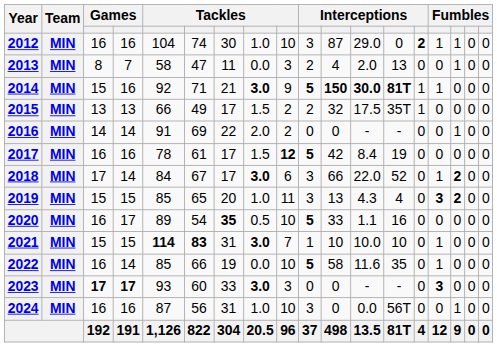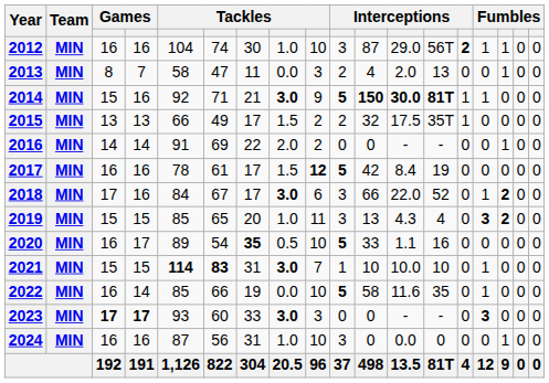 <table class="wikitable" style="text-align: center;">
 <tr>
 <th rowspan="2">Year</th>
 <th rowspan="2">Team</th>
 <th colspan="2">Games</th>
 <th colspan="5">Tackles</th>
 <th colspan="5">Interceptions</th>
 <th colspan="5">Fumbles</th>
 </tr>
 <tr>
 <th></th>
 <th></th>
 <th></th>
 <th></th>
 <th></th>
 <th></th>
 <th></th>
 <th></th>
 <th></th>
 <th></th>
 <th></th>
 <th></th>
 <th></th>
 <th></th>
 <th></th>
 <th></th>
 </tr>
 <tr>
 <th><a href='#'>2012</a></th>
 <th><a href='#'>MIN</a></th>
 <td>16</td>
 <td>16</td>
 <td>104</td>
 <td>74</td>
 <td>30</td>
 <td>1.0</td>
 <td>10</td>
 <td>3</td>
 <td>87</td>
 <td>29.0</td>
-<td>0</td>
+<td>56T</td>
 <td><strong>2</strong></td>
 <td>1</td>
 <td>1</td>
 <td>0</td>
 <td>0</td>
 </tr>
 <tr>
 <th><a href='#'>2013</a></th>
 <th><a href='#'>MIN</a></th>
 <td>8</td>
 <td>7</td>
 <td>58</td>
 <td>47</td>
 <td>11</td>
 <td>0.0</td>
 <td>3</td>
 <td>2</td>
 <td>4</td>
 <td>2.0</td>
 <td>13</td>
 <td>0</td>
 <td>0</td>
 <td>1</td>
 <td>0</td>
 <td>0</td>
 </tr>
 <tr>
 <th><a href='#'>2014</a></th>
 <th><a href='#'>MIN</a></th>
 <td>15</td>
 <td>16</td>
 <td>92</td>
 <td>71</td>
 <td>21</td>
 <td><strong>3.0</strong></td>
 <td>9</td>
 <td><strong>5</strong></td>
 <td><strong>150</strong></td>
 <td><strong>30.0</strong></td>
 <td><strong>81T</strong></td>
 <td>1</td>
 <td>1</td>
 <td>0</td>
 <td>0</td>
 <td>0</td>
 </tr>
 <tr>
 <th><a href='#'>2015</a></th>
 <th><a href='#'>MIN</a></th>
 <td>13</td>
 <td>13</td>
 <td>66</td>
 <td>49</td>
 <td>17</td>
 <td>1.5</td>
 <td>2</td>
 <td>2</td>
 <td>32</td>
 <td>17.5</td>
 <td>35T</td>
 <td>1</td>
 <td>0</td>
 <td>0</td>
 <td>0</td>
 <td>0</td>
 </tr>
 <tr>
 <th><a href='#'>2016</a></th>
 <th><a href='#'>MIN</a></th>
 <td>14</td>
 <td>14</td>
 <td>91</td>
 <td>69</td>
 <td>22</td>
 <td>2.0</td>
 <td>2</td>
 <td>0</td>
 <td>0</td>
 <td>-</td>
 <td>-</td>
 <td>0</td>
 <td>0</td>
 <td>1</td>
 <td>0</td>
 <td>0</td>
 </tr>
 <tr>
 <th><a href='#'>2017</a></th>
 <th><a href='#'>MIN</a></th>
 <td>16</td>
 <td>16</td>
 <td>78</td>
 <td>61</td>
 <td>17</td>
 <td>1.5</td>
 <td><strong>12</strong></td>
 <td><strong>5</strong></td>
 <td>42</td>
 <td>8.4</td>
 <td>19</td>
 <td>0</td>
 <td>0</td>
 <td>0</td>
 <td>0</td>
 <td>0</td>
 </tr>
 <tr>
 <th><a href='#'>2018</a></th>
 <th><a href='#'>MIN</a></th>
 <td>17</td>
-<td>14</td>
+<td>16</td>
 <td>84</td>
 <td>67</td>
 <td>17</td>
 <td><strong>3.0</strong></td>
 <td>6</td>
 <td>3</td>
 <td>66</td>
 <td>22.0</td>
 <td>52</td>
 <td>0</td>
 <td>1</td>
 <td><strong>2</strong></td>
 <td>0</td>
 <td>0</td>
 </tr>
 <tr>
 <th><a href='#'>2019</a></th>
 <th><a href='#'>MIN</a></th>
 <td>15</td>
 <td>15</td>
 <td>85</td>
 <td>65</td>
 <td>20</td>
 <td>1.0</td>
 <td>11</td>
 <td>3</td>
 <td>13</td>
 <td>4.3</td>
 <td>4</td>
 <td>0</td>
 <td><strong>3</strong></td>
 <td><strong>2</strong></td>
 <td>0</td>
 <td>0</td>
 </tr>
 <tr>
 <th><a href='#'>2020</a></th>
 <th><a href='#'>MIN</a></th>
 <td>16</td>
 <td>17</td>
 <td>89</td>
 <td>54</td>
 <td><strong>35</strong></td>
 <td>0.5</td>
 <td>10</td>
 <td><strong>5</strong></td>
 <td>33</td>
 <td>1.1</td>
 <td>16</td>
 <td>0</td>
 <td>0</td>
 <td>0</td>
 <td>0</td>
 <td>0</td>
 </tr>
 <tr>
 <th><a href='#'>2021</a></th>
 <th><a href='#'>MIN</a></th>
 <td>15</td>
 <td>15</td>
 <td><strong>114</strong></td>
 <td><strong>83</strong></td>
 <td>31</td>
 <td><strong>3.0</strong></td>
 <td>7</td>
 <td>1</td>
 <td>10</td>
 <td>10.0</td>
 <td>10</td>
 <td>0</td>
 <td>1</td>
 <td>0</td>
 <td>0</td>
 <td>0</td>
 </tr>
 <tr>
 <th><a href='#'>2022</a></th>
 <th><a href='#'>MIN</a></th>
 <td>16</td>
 <td>14</td>
 <td>85</td>
 <td>66</td>
 <td>19</td>
 <td>0.0</td>
 <td>10</td>
 <td><strong>5</strong></td>
 <td>58</td>
 <td>11.6</td>
 <td>35</td>
 <td>0</td>
 <td>1</td>
 <td>0</td>
 <td>0</td>
 <td>0</td>
 </tr>
 <tr>
 <th><a href='#'>2023</a></th>
 <th><a href='#'>MIN</a></th>
 <td><strong>17</strong></td>
 <td><strong>17</strong></td>
 <td>93</td>
 <td>60</td>
 <td>33</td>
 <td><strong>3.0</strong></td>
 <td>3</td>
 <td>0</td>
 <td>0</td>
 <td>-</td>
 <td>-</td>
 <td>0</td>
 <td><strong>3</strong></td>
 <td>0</td>
 <td>0</td>
 <td>0</td>
 </tr>
 <tr>
 <th><a href='#'>2024</a></th>
 <th><a href='#'>MIN</a></th>
 <td>16</td>
 <td>16</td>
 <td>87</td>
 <td>56</td>
 <td>31</td>
 <td>1.0</td>
 <td>10</td>
 <td>3</td>
 <td>0</td>
 <td>0.0</td>
-<td>56T</td>
+<td>0</td>
 <td>0</td>
 <td>0</td>
 <td>1</td>
 <td>0</td>
 <td>0</td>
 </tr>
 <tr>
 <th colspan="2"></th>
 <th>192</th>
 <th>191</th>
 <th>1,126</th>
 <th>822</th>
 <th>304</th>
 <th>20.5</th>
 <th>96</th>
 <th>37</th>
 <th>498</th>
 <th>13.5</th>
 <th>81T</th>
 <th>4</th>
 <th>12</th>
 <th>9</th>
 <th>0</th>
 <th>0</th>
 </tr>
 </table>
